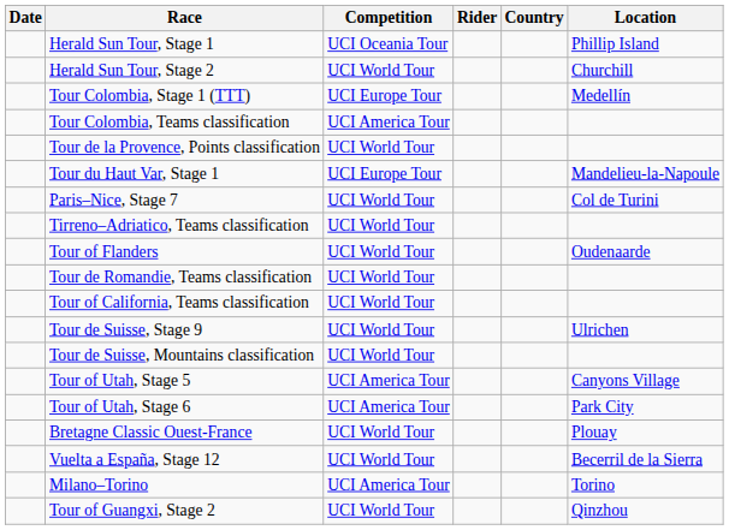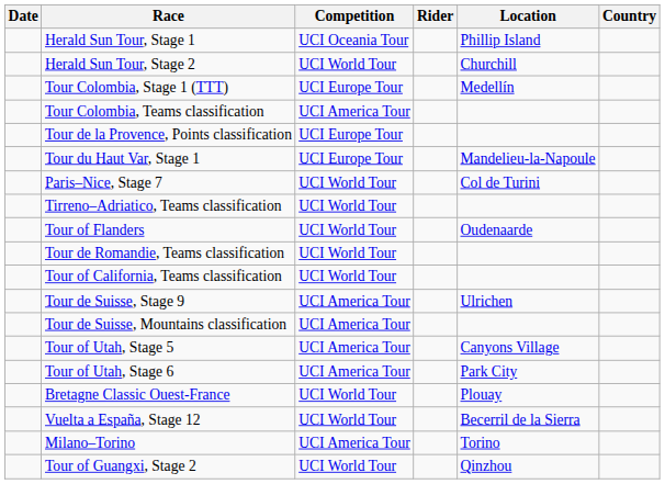 <table class="wikitable sortable">
 <tr>
 <th>Date</th>
 <th>Race</th>
 <th>Competition</th>
 <th>Rider</th>
+<th>Location</th>
 <th>Country</th>
-<th>Location</th>
 </tr>
 <tr>
 <td></td>
 <td><a href='#'>Herald Sun Tour</a>, Stage 1</td>
 <td><a href='#'>UCI Oceania Tour</a></td>
 <td></td>
+<td><a href='#'>Phillip Island</a></td>
 <td></td>
-<td><a href='#'>Phillip Island</a></td>
 </tr>
 <tr>
 <td></td>
 <td><a href='#'>Herald Sun Tour</a>, Stage 2</td>
 <td><a href='#'>UCI World Tour</a></td>
 <td></td>
+<td><a href='#'>Churchill</a></td>
 <td></td>
-<td><a href='#'>Churchill</a></td>
 </tr>
 <tr>
 <td></td>
 <td><a href='#'>Tour Colombia</a>, Stage 1 (<a href='#'>TTT</a>)</td>
 <td><a href='#'>UCI Europe Tour</a></td>
 <td align="center"></td>
+<td><a href='#'>Medellín</a></td>
 <td></td>
-<td><a href='#'>Medellín</a></td>
 </tr>
 <tr>
 <td></td>
 <td><a href='#'>Tour Colombia</a>, Teams classification</td>
 <td><a href='#'>UCI America Tour</a></td>
 <td align="center"></td>
 <td></td>
 <td></td>
 </tr>
 <tr>
 <td></td>
 <td><a href='#'>Tour de la Provence</a>, Points classification</td>
-<td><a href='#'>UCI World Tour</a></td>
+<td><a href='#'>UCI Europe Tour</a></td>
 <td></td>
 <td></td>
 <td></td>
 </tr>
 <tr>
 <td></td>
 <td><a href='#'>Tour du Haut Var</a>, Stage 1</td>
 <td><a href='#'>UCI Europe Tour</a></td>
 <td></td>
+<td><a href='#'>Mandelieu-la-Napoule</a></td>
 <td></td>
-<td><a href='#'>Mandelieu-la-Napoule</a></td>
 </tr>
 <tr>
 <td></td>
 <td><a href='#'>Paris–Nice</a>, Stage 7</td>
 <td><a href='#'>UCI World Tour</a></td>
 <td></td>
+<td><a href='#'>Col de Turini</a></td>
 <td></td>
-<td><a href='#'>Col de Turini</a></td>
 </tr>
 <tr>
 <td></td>
 <td><a href='#'>Tirreno–Adriatico</a>, Teams classification</td>
 <td><a href='#'>UCI World Tour</a></td>
 <td align="center"></td>
 <td></td>
 <td></td>
 </tr>
 <tr>
 <td></td>
 <td><a href='#'>Tour of Flanders</a></td>
 <td><a href='#'>UCI World Tour</a></td>
 <td></td>
+<td><a href='#'>Oudenaarde</a></td>
 <td></td>
-<td><a href='#'>Oudenaarde</a></td>
 </tr>
 <tr>
 <td></td>
 <td><a href='#'>Tour de Romandie</a>, Teams classification</td>
 <td><a href='#'>UCI World Tour</a></td>
 <td align="center"></td>
 <td></td>
 <td></td>
 </tr>
 <tr>
 <td></td>
 <td><a href='#'>Tour of California</a>, Teams classification</td>
 <td><a href='#'>UCI World Tour</a></td>
 <td align="center"></td>
 <td></td>
 <td></td>
 </tr>
 <tr>
 <td></td>
 <td><a href='#'>Tour de Suisse</a>, Stage 9</td>
-<td><a href='#'>UCI World Tour</a></td>
-<td></td>
+<td><a href='#'>UCI America Tour</a></td>
 <td></td>
 <td><a href='#'>Ulrichen</a></td>
+<td></td>
 </tr>
 <tr>
 <td></td>
 <td><a href='#'>Tour de Suisse</a>, Mountains classification</td>
-<td><a href='#'>UCI World Tour</a></td>
+<td><a href='#'>UCI America Tour</a></td>
 <td></td>
 <td></td>
 <td></td>
 </tr>
 <tr>
 <td></td>
 <td><a href='#'>Tour of Utah</a>, Stage 5</td>
 <td><a href='#'>UCI America Tour</a></td>
 <td></td>
+<td><a href='#'>Canyons Village</a></td>
 <td></td>
-<td><a href='#'>Canyons Village</a></td>
 </tr>
 <tr>
 <td></td>
 <td><a href='#'>Tour of Utah</a>, Stage 6</td>
 <td><a href='#'>UCI America Tour</a></td>
 <td></td>
+<td><a href='#'>Park City</a></td>
 <td></td>
-<td><a href='#'>Park City</a></td>
 </tr>
 <tr>
 <td></td>
 <td><a href='#'>Bretagne Classic Ouest-France</a></td>
 <td><a href='#'>UCI World Tour</a></td>
 <td></td>
+<td><a href='#'>Plouay</a></td>
 <td></td>
-<td><a href='#'>Plouay</a></td>
 </tr>
 <tr>
 <td></td>
 <td><a href='#'>Vuelta a España</a>, Stage 12</td>
 <td><a href='#'>UCI World Tour</a></td>
 <td></td>
+<td><a href='#'>Becerril de la Sierra</a></td>
 <td></td>
-<td><a href='#'>Becerril de la Sierra</a></td>
 </tr>
 <tr>
 <td></td>
 <td><a href='#'>Milano–Torino</a></td>
 <td><a href='#'>UCI America Tour</a></td>
 <td></td>
+<td><a href='#'>Torino</a></td>
 <td></td>
-<td><a href='#'>Torino</a></td>
 </tr>
 <tr>
 <td></td>
 <td><a href='#'>Tour of Guangxi</a>, Stage 2</td>
 <td><a href='#'>UCI World Tour</a></td>
 <td></td>
+<td><a href='#'>Qinzhou</a></td>
 <td></td>
-<td><a href='#'>Qinzhou</a></td>
 </tr>
 </table>
